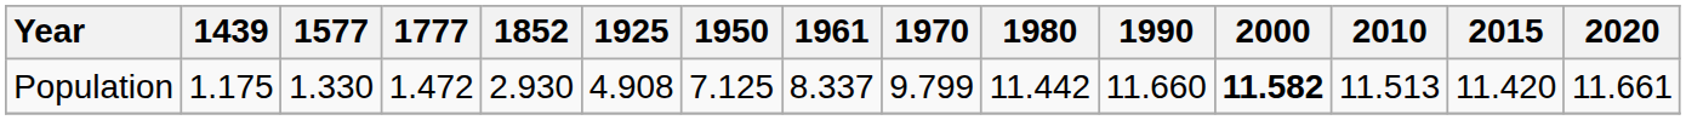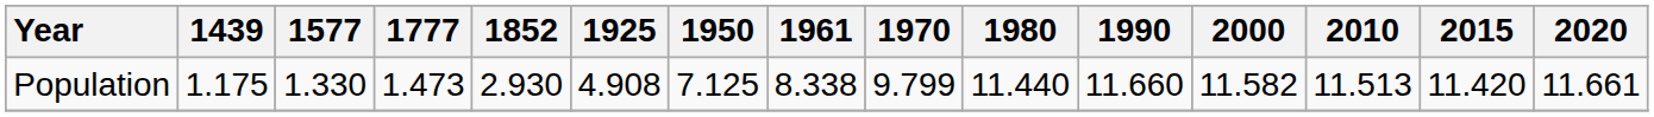 <table class="wikitable">
 <tr style="background:#e3e3e3">
 <th style="text-align:left">Year</th>
 <th>1439</th>
 <th>1577</th>
 <th>1777</th>
 <th>1852</th>
 <th>1925</th>
 <th>1950</th>
 <th>1961</th>
 <th>1970</th>
 <th>1980</th>
 <th>1990</th>
 <th>2000</th>
 <th>2010</th>
 <th>2015</th>
 <th>2020</th>
 </tr>
 <tr>
 <td style="text-align:left">Population</td>
 <td>1.175</td>
 <td>1.330</td>
-<td>1.472</td>
+<td>1.473</td>
 <td>2.930</td>
 <td>4.908</td>
 <td>7.125</td>
-<td>8.337</td>
+<td>8.338</td>
 <td>9.799</td>
-<td>11.442</td>
+<td>11.440</td>
 <td>11.660</td>
-<td><strong>11.582</strong></td>
+<td>11.582</td>
 <td>11.513</td>
 <td>11.420</td>
 <td>11.661</td>
 </tr>
 <tr>
 </tr>
 </table>
